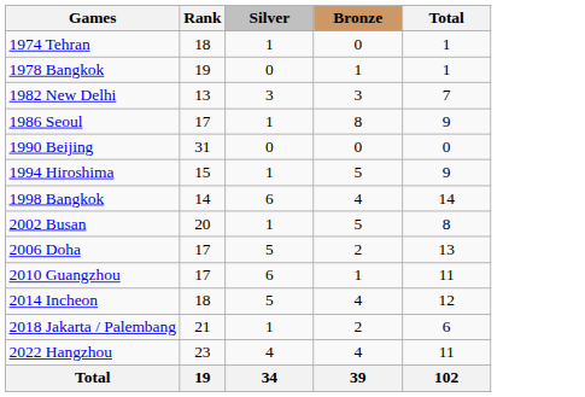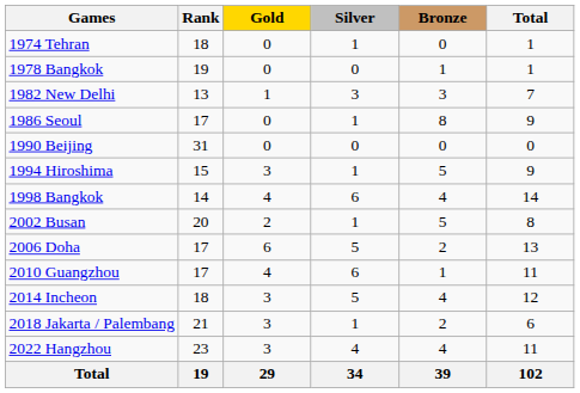 <table class="wikitable sortable" style="margin-top:0em; text-align:center; font-size:100%;">
 <tr>
 <th>Games</th>
 <th style="width:1em;">Rank</th>
+<th style="background:gold; width:5em;"><strong>Gold</strong></th>
 <th style="background:silver; width:5em;"><strong>Silver</strong></th>
 <th style="background:#cc9966; width:5em;"><strong>Bronze</strong></th>
 <th style="width:5em;">Total</th>
 </tr>
 <tr>
 <td align=left><a href='#'>1974 Tehran</a></td>
 <td>18</td>
+<td>0</td>
 <td>1</td>
 <td>0</td>
 <td>1</td>
 </tr>
 <tr>
 <td align=left><a href='#'>1978 Bangkok</a></td>
 <td>19</td>
 <td>0</td>
+<td>0</td>
 <td>1</td>
 <td>1</td>
 </tr>
 <tr>
 <td align=left><a href='#'>1982 New Delhi</a></td>
 <td>13</td>
+<td>1</td>
 <td>3</td>
 <td>3</td>
 <td>7</td>
 </tr>
 <tr>
 <td align=left><a href='#'>1986 Seoul</a></td>
 <td>17</td>
+<td>0</td>
 <td>1</td>
 <td>8</td>
 <td>9</td>
 </tr>
 <tr>
 <td align=left><a href='#'>1990 Beijing</a></td>
 <td>31</td>
 <td>0</td>
 <td>0</td>
 <td>0</td>
+<td>0</td>
 </tr>
 <tr>
 <td align=left><a href='#'>1994 Hiroshima</a></td>
 <td>15</td>
+<td>3</td>
 <td>1</td>
 <td>5</td>
 <td>9</td>
 </tr>
 <tr>
 <td align=left><a href='#'>1998 Bangkok</a></td>
 <td>14</td>
+<td>4</td>
 <td>6</td>
 <td>4</td>
 <td>14</td>
 </tr>
 <tr>
 <td align=left><a href='#'>2002 Busan</a></td>
 <td>20</td>
+<td>2</td>
 <td>1</td>
 <td>5</td>
 <td>8</td>
 </tr>
 <tr>
 <td align=left><a href='#'>2006 Doha</a></td>
 <td>17</td>
+<td>6</td>
 <td>5</td>
 <td>2</td>
 <td>13</td>
 </tr>
 <tr>
 <td align=left><a href='#'>2010 Guangzhou</a></td>
 <td>17</td>
+<td>4</td>
 <td>6</td>
 <td>1</td>
 <td>11</td>
 </tr>
 <tr>
 <td align=left><a href='#'>2014 Incheon</a></td>
 <td>18</td>
+<td>3</td>
 <td>5</td>
 <td>4</td>
 <td>12</td>
 </tr>
 <tr>
 <td align=left><a href='#'>2018 Jakarta / Palembang</a></td>
 <td>21</td>
+<td>3</td>
 <td>1</td>
 <td>2</td>
 <td>6</td>
 </tr>
 <tr>
 <td align=left><a href='#'>2022 Hangzhou</a></td>
 <td>23</td>
+<td>3</td>
 <td>4</td>
 <td>4</td>
 <td>11</td>
 </tr>
 <tr>
 <th>Total</th>
 <th>19</th>
+<th>29</th>
 <th>34</th>
 <th>39</th>
 <th>102</th>
 </tr>
 </table>
